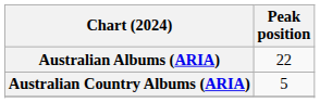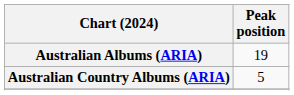 <table class="wikitable sortable plainrowheaders" style="text-align:center">
 <tr>
 <th scope="col">Chart (2024)</th>
 <th scope="col">Peak<br>position</th>
 </tr>
 <tr>
 <th scope="row">Australian Albums (<a href='#'>ARIA</a>)</th>
-<td>22</td>
+<td>19</td>
 </tr>
 <tr>
 <th scope="row">Australian Country Albums (<a href='#'>ARIA</a>)</th>
 <td>5</td>
 </tr>
 <tr>
 </tr>
 <tr>
 </tr>
 <tr>
 </tr>
 <tr>
 </tr>
 <tr>
 </tr>
 <tr>
 </tr>
 <tr>
 </tr>
 <tr>
 </tr>
 <tr>
 </tr>
 </table>
